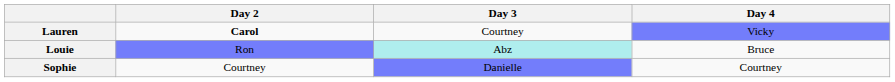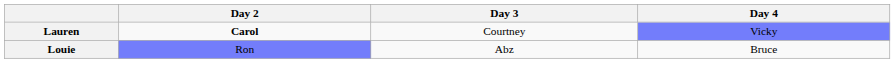 <table class="wikitable" style="text-align:center; style="width: 65%">
 <tr>
 <th style="width: 1%;"></th>
 <th style="width: 3%;">Day 2</th>
 <th style="width: 3%;">Day 3</th>
 <th style="width: 3%;">Day 4</th>
 </tr>
 <tr>
 <th style="width: 1%;">Lauren</th>
 <td style="text-align:center;"><strong>Carol</strong></td>
 <td style="text-align:center;">Courtney</td>
 <td style="text-align:center; background:#737dfb;">Vicky</td>
 </tr>
 <tr>
 <th style="width: 1%;">Louie</th>
 <td style="text-align:center; background:#737dfb;">Ron</td>
-<td style="background: paleturquoise; text-align:center;">Abz</td>
+<td style="text-align:center;">Abz</td>
 <td style="text-align:center;">Bruce</td>
 </tr>
-<tr>
-<th style="width: 1%;">Sophie</th>
-<td style="text-align:center;">Courtney</td>
-<td style="text-align:center; background:#737dfb;">Danielle</td>
-<td style="text-align:center;">Courtney</td>
-</tr>
 </table>
